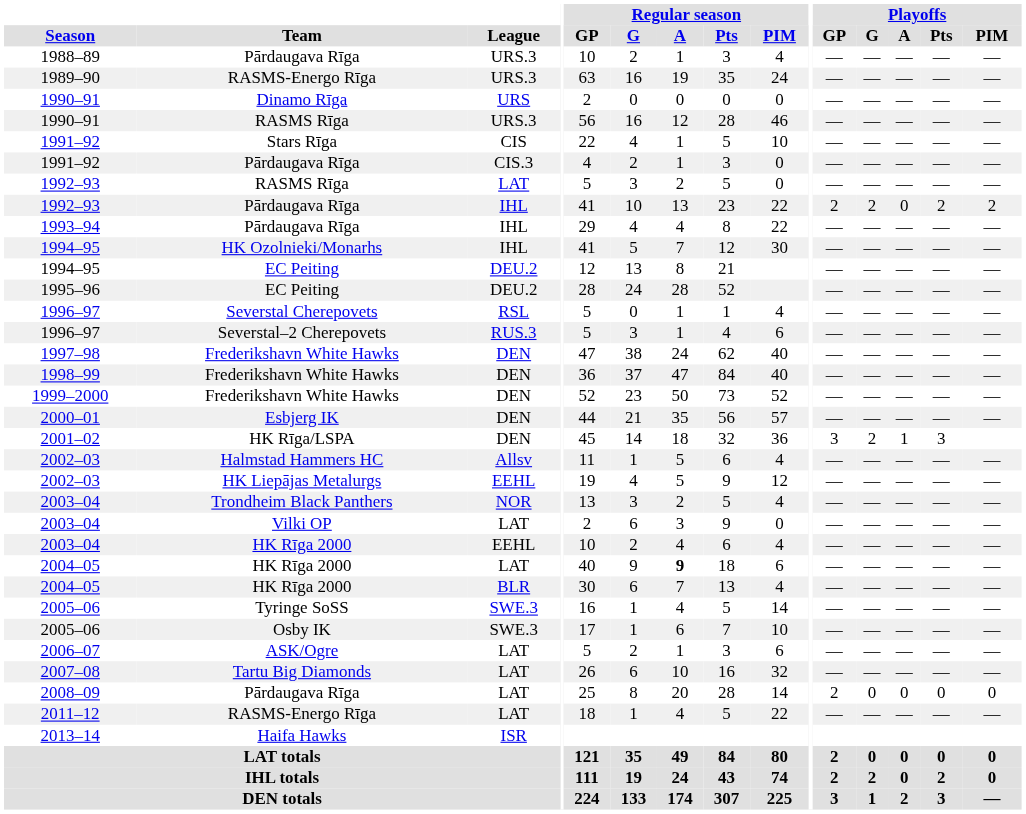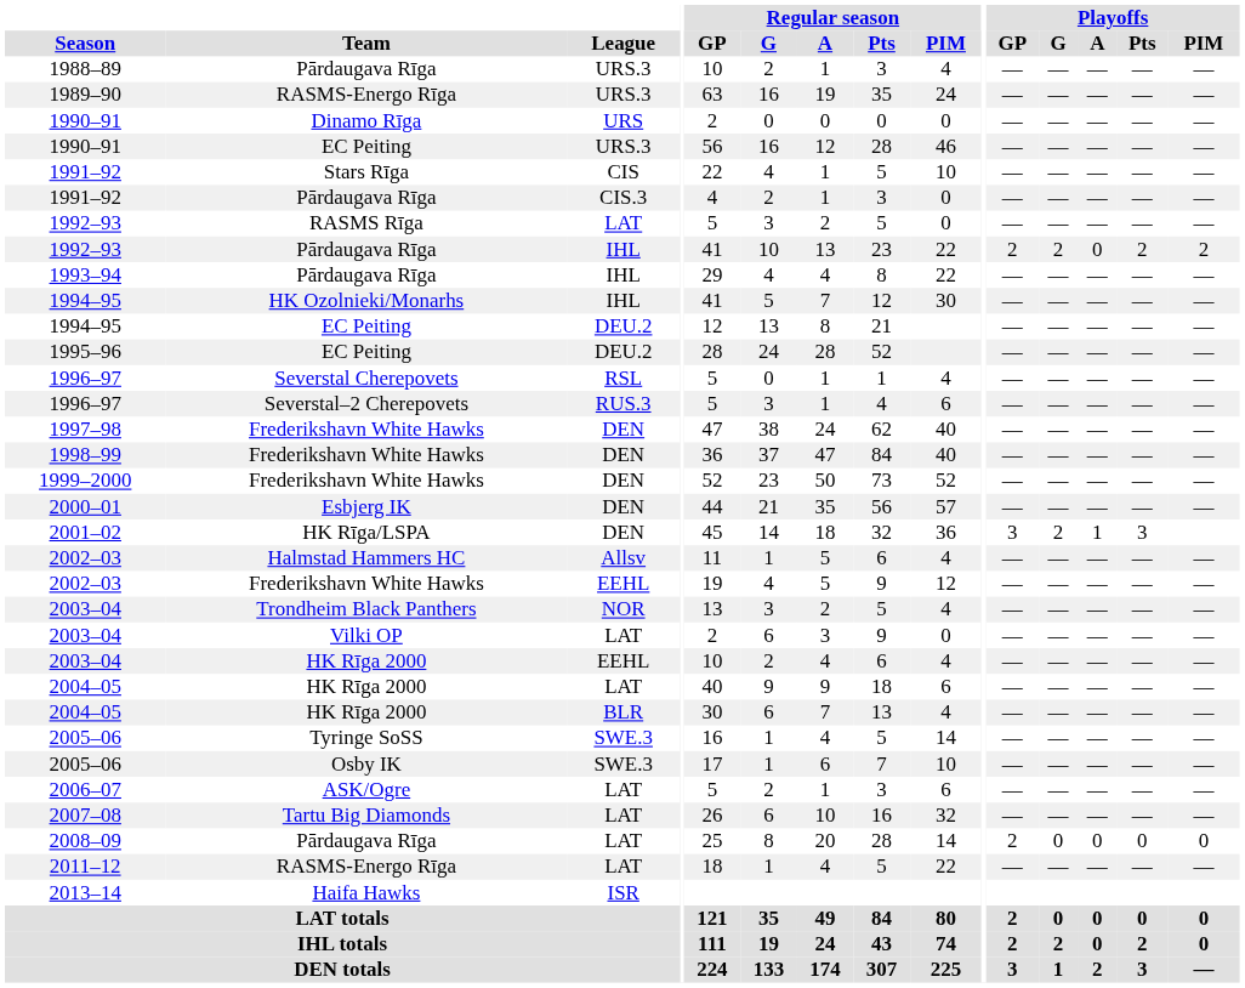 <table border="0" cellpadding="1" cellspacing="0" style="text-align:center; width:60em">
 <tr bgcolor="#e0e0e0">
 <th colspan="3" bgcolor="#ffffff"></th>
 <th rowspan="99" bgcolor="#ffffff"></th>
 <th colspan="5"><a href='#'>Regular season</a></th>
 <th rowspan="99" bgcolor="#ffffff"></th>
 <th colspan="5"><a href='#'>Playoffs</a></th>
 </tr>
 <tr bgcolor="#e0e0e0">
 <th><a href='#'>Season</a></th>
 <th>Team</th>
 <th>League</th>
 <th>GP</th>
 <th><a href='#'>G</a></th>
 <th><a href='#'>A</a></th>
 <th><a href='#'>Pts</a></th>
 <th><a href='#'>PIM</a></th>
 <th>GP</th>
 <th>G</th>
 <th>A</th>
 <th>Pts</th>
 <th>PIM</th>
 </tr>
 <tr>
 <td>1988–89</td>
 <td>Pārdaugava Rīga</td>
 <td>URS.3</td>
 <td>10</td>
 <td>2</td>
 <td>1</td>
 <td>3</td>
 <td>4</td>
 <td>—</td>
 <td>—</td>
 <td>—</td>
 <td>—</td>
 <td>—</td>
 </tr>
 <tr bgcolor="#f0f0f0">
 <td>1989–90</td>
 <td>RASMS-Energo Rīga</td>
 <td>URS.3</td>
 <td>63</td>
 <td>16</td>
 <td>19</td>
 <td>35</td>
 <td>24</td>
 <td>—</td>
 <td>—</td>
 <td>—</td>
 <td>—</td>
 <td>—</td>
 </tr>
 <tr>
 <td><a href='#'>1990–91</a></td>
 <td><a href='#'>Dinamo Rīga</a></td>
 <td><a href='#'>URS</a></td>
 <td>2</td>
 <td>0</td>
 <td>0</td>
 <td>0</td>
 <td>0</td>
 <td>—</td>
 <td>—</td>
 <td>—</td>
 <td>—</td>
 <td>—</td>
 </tr>
 <tr bgcolor="#f0f0f0">
 <td>1990–91</td>
-<td>RASMS Rīga</td>
+<td>EC Peiting</td>
 <td>URS.3</td>
 <td>56</td>
 <td>16</td>
 <td>12</td>
 <td>28</td>
 <td>46</td>
 <td>—</td>
 <td>—</td>
 <td>—</td>
 <td>—</td>
 <td>—</td>
 </tr>
 <tr>
 <td><a href='#'>1991–92</a></td>
 <td>Stars Rīga</td>
 <td>CIS</td>
 <td>22</td>
 <td>4</td>
 <td>1</td>
 <td>5</td>
 <td>10</td>
 <td>—</td>
 <td>—</td>
 <td>—</td>
 <td>—</td>
 <td>—</td>
 </tr>
 <tr bgcolor="#f0f0f0">
 <td>1991–92</td>
 <td>Pārdaugava Rīga</td>
 <td>CIS.3</td>
 <td>4</td>
 <td>2</td>
 <td>1</td>
 <td>3</td>
 <td>0</td>
 <td>—</td>
 <td>—</td>
 <td>—</td>
 <td>—</td>
 <td>—</td>
 </tr>
 <tr>
 <td><a href='#'>1992–93</a></td>
 <td>RASMS Rīga</td>
 <td><a href='#'>LAT</a></td>
 <td>5</td>
 <td>3</td>
 <td>2</td>
 <td>5</td>
 <td>0</td>
 <td>—</td>
 <td>—</td>
 <td>—</td>
 <td>—</td>
 <td>—</td>
 </tr>
 <tr bgcolor="#f0f0f0">
 <td><a href='#'>1992–93</a></td>
 <td>Pārdaugava Rīga</td>
 <td><a href='#'>IHL</a></td>
 <td>41</td>
 <td>10</td>
 <td>13</td>
 <td>23</td>
 <td>22</td>
 <td>2</td>
 <td>2</td>
 <td>0</td>
 <td>2</td>
 <td>2</td>
 </tr>
 <tr>
 <td><a href='#'>1993–94</a></td>
 <td>Pārdaugava Rīga</td>
 <td>IHL</td>
 <td>29</td>
 <td>4</td>
 <td>4</td>
 <td>8</td>
 <td>22</td>
 <td>—</td>
 <td>—</td>
 <td>—</td>
 <td>—</td>
 <td>—</td>
 </tr>
 <tr bgcolor="#f0f0f0">
 <td><a href='#'>1994–95</a></td>
 <td><a href='#'>HK Ozolnieki/Monarhs</a></td>
 <td>IHL</td>
 <td>41</td>
 <td>5</td>
 <td>7</td>
 <td>12</td>
 <td>30</td>
 <td>—</td>
 <td>—</td>
 <td>—</td>
 <td>—</td>
 <td>—</td>
 </tr>
 <tr>
 <td>1994–95</td>
 <td><a href='#'>EC Peiting</a></td>
 <td><a href='#'>DEU.2</a></td>
 <td>12</td>
 <td>13</td>
 <td>8</td>
 <td>21</td>
 <td></td>
 <td>—</td>
 <td>—</td>
 <td>—</td>
 <td>—</td>
 <td>—</td>
 </tr>
 <tr bgcolor="#f0f0f0">
 <td>1995–96</td>
 <td>EC Peiting</td>
 <td>DEU.2</td>
 <td>28</td>
 <td>24</td>
 <td>28</td>
 <td>52</td>
 <td></td>
 <td>—</td>
 <td>—</td>
 <td>—</td>
 <td>—</td>
 <td>—</td>
 </tr>
 <tr>
 <td><a href='#'>1996–97</a></td>
 <td><a href='#'>Severstal Cherepovets</a></td>
 <td><a href='#'>RSL</a></td>
 <td>5</td>
 <td>0</td>
 <td>1</td>
 <td>1</td>
 <td>4</td>
 <td>—</td>
 <td>—</td>
 <td>—</td>
 <td>—</td>
 <td>—</td>
 </tr>
 <tr bgcolor="#f0f0f0">
 <td>1996–97</td>
 <td>Severstal–2 Cherepovets</td>
 <td><a href='#'>RUS.3</a></td>
 <td>5</td>
 <td>3</td>
 <td>1</td>
 <td>4</td>
 <td>6</td>
 <td>—</td>
 <td>—</td>
 <td>—</td>
 <td>—</td>
 <td>—</td>
 </tr>
 <tr>
 <td><a href='#'>1997–98</a></td>
 <td><a href='#'>Frederikshavn White Hawks</a></td>
 <td><a href='#'>DEN</a></td>
 <td>47</td>
 <td>38</td>
 <td>24</td>
 <td>62</td>
 <td>40</td>
 <td>—</td>
 <td>—</td>
 <td>—</td>
 <td>—</td>
 <td>—</td>
 </tr>
 <tr bgcolor="#f0f0f0">
 <td><a href='#'>1998–99</a></td>
 <td>Frederikshavn White Hawks</td>
 <td>DEN</td>
 <td>36</td>
 <td>37</td>
 <td>47</td>
 <td>84</td>
 <td>40</td>
 <td>—</td>
 <td>—</td>
 <td>—</td>
 <td>—</td>
 <td>—</td>
 </tr>
 <tr>
 <td><a href='#'>1999–2000</a></td>
 <td>Frederikshavn White Hawks</td>
 <td>DEN</td>
 <td>52</td>
 <td>23</td>
 <td>50</td>
 <td>73</td>
 <td>52</td>
 <td>—</td>
 <td>—</td>
 <td>—</td>
 <td>—</td>
 <td>—</td>
 </tr>
 <tr bgcolor="#f0f0f0">
 <td><a href='#'>2000–01</a></td>
 <td><a href='#'>Esbjerg IK</a></td>
 <td>DEN</td>
 <td>44</td>
 <td>21</td>
 <td>35</td>
 <td>56</td>
 <td>57</td>
 <td>—</td>
 <td>—</td>
 <td>—</td>
 <td>—</td>
 <td>—</td>
 </tr>
 <tr>
 <td><a href='#'>2001–02</a></td>
 <td>HK Rīga/LSPA</td>
 <td>DEN</td>
 <td>45</td>
 <td>14</td>
 <td>18</td>
 <td>32</td>
 <td>36</td>
 <td>3</td>
 <td>2</td>
 <td>1</td>
 <td>3</td>
 <td></td>
 </tr>
 <tr bgcolor="#f0f0f0">
 <td><a href='#'>2002–03</a></td>
 <td><a href='#'>Halmstad Hammers HC</a></td>
 <td><a href='#'>Allsv</a></td>
 <td>11</td>
 <td>1</td>
 <td>5</td>
 <td>6</td>
 <td>4</td>
 <td>—</td>
 <td>—</td>
 <td>—</td>
 <td>—</td>
 <td>—</td>
 </tr>
 <tr>
 <td><a href='#'>2002–03</a></td>
-<td><a href='#'>HK Liepājas Metalurgs</a></td>
+<td>Frederikshavn White Hawks</td>
 <td><a href='#'>EEHL</a></td>
 <td>19</td>
 <td>4</td>
 <td>5</td>
 <td>9</td>
 <td>12</td>
 <td>—</td>
 <td>—</td>
 <td>—</td>
 <td>—</td>
 <td>—</td>
 </tr>
 <tr bgcolor="#f0f0f0">
 <td><a href='#'>2003–04</a></td>
 <td><a href='#'>Trondheim Black Panthers</a></td>
 <td><a href='#'>NOR</a></td>
 <td>13</td>
 <td>3</td>
 <td>2</td>
 <td>5</td>
 <td>4</td>
 <td>—</td>
 <td>—</td>
 <td>—</td>
 <td>—</td>
 <td>—</td>
 </tr>
 <tr>
 <td><a href='#'>2003–04</a></td>
 <td><a href='#'>Vilki OP</a></td>
 <td>LAT</td>
 <td>2</td>
 <td>6</td>
 <td>3</td>
 <td>9</td>
 <td>0</td>
 <td>—</td>
 <td>—</td>
 <td>—</td>
 <td>—</td>
 <td>—</td>
 </tr>
 <tr bgcolor="#f0f0f0">
 <td><a href='#'>2003–04</a></td>
 <td><a href='#'>HK Rīga 2000</a></td>
 <td>EEHL</td>
 <td>10</td>
 <td>2</td>
 <td>4</td>
 <td>6</td>
 <td>4</td>
 <td>—</td>
 <td>—</td>
 <td>—</td>
 <td>—</td>
 <td>—</td>
 </tr>
 <tr>
 <td><a href='#'>2004–05</a></td>
 <td>HK Rīga 2000</td>
 <td>LAT</td>
 <td>40</td>
 <td>9</td>
-<td><strong>9</strong></td>
+<td>9</td>
 <td>18</td>
 <td>6</td>
 <td>—</td>
 <td>—</td>
 <td>—</td>
 <td>—</td>
 <td>—</td>
 </tr>
 <tr bgcolor="#f0f0f0">
 <td><a href='#'>2004–05</a></td>
 <td>HK Rīga 2000</td>
 <td><a href='#'>BLR</a></td>
 <td>30</td>
 <td>6</td>
 <td>7</td>
 <td>13</td>
 <td>4</td>
 <td>—</td>
 <td>—</td>
 <td>—</td>
 <td>—</td>
 <td>—</td>
 </tr>
 <tr>
 <td><a href='#'>2005–06</a></td>
 <td>Tyringe SoSS</td>
 <td><a href='#'>SWE.3</a></td>
 <td>16</td>
 <td>1</td>
 <td>4</td>
 <td>5</td>
 <td>14</td>
 <td>—</td>
 <td>—</td>
 <td>—</td>
 <td>—</td>
 <td>—</td>
 </tr>
 <tr bgcolor="#f0f0f0">
 <td>2005–06</td>
 <td>Osby IK</td>
 <td>SWE.3</td>
 <td>17</td>
 <td>1</td>
 <td>6</td>
 <td>7</td>
 <td>10</td>
 <td>—</td>
 <td>—</td>
 <td>—</td>
 <td>—</td>
 <td>—</td>
 </tr>
 <tr>
 <td><a href='#'>2006–07</a></td>
 <td><a href='#'>ASK/Ogre</a></td>
 <td>LAT</td>
 <td>5</td>
 <td>2</td>
 <td>1</td>
 <td>3</td>
 <td>6</td>
 <td>—</td>
 <td>—</td>
 <td>—</td>
 <td>—</td>
 <td>—</td>
 </tr>
 <tr bgcolor="#f0f0f0">
 <td><a href='#'>2007–08</a></td>
 <td><a href='#'>Tartu Big Diamonds</a></td>
 <td>LAT</td>
 <td>26</td>
 <td>6</td>
 <td>10</td>
 <td>16</td>
 <td>32</td>
 <td>—</td>
 <td>—</td>
 <td>—</td>
 <td>—</td>
 <td>—</td>
 </tr>
 <tr>
 <td><a href='#'>2008–09</a></td>
 <td>Pārdaugava Rīga</td>
 <td>LAT</td>
 <td>25</td>
 <td>8</td>
 <td>20</td>
 <td>28</td>
 <td>14</td>
 <td>2</td>
 <td>0</td>
 <td>0</td>
 <td>0</td>
 <td>0</td>
 </tr>
 <tr bgcolor="#f0f0f0">
 <td><a href='#'>2011–12</a></td>
 <td>RASMS-Energo Rīga</td>
 <td>LAT</td>
 <td>18</td>
 <td>1</td>
 <td>4</td>
 <td>5</td>
 <td>22</td>
 <td>—</td>
 <td>—</td>
 <td>—</td>
 <td>—</td>
 <td>—</td>
 </tr>
 <tr>
 <td><a href='#'>2013–14</a></td>
 <td><a href='#'>Haifa Hawks</a></td>
 <td><a href='#'>ISR</a></td>
 <td></td>
 <td></td>
 <td></td>
 <td></td>
 <td></td>
 <td></td>
 <td></td>
 <td></td>
 <td></td>
 <td></td>
 </tr>
 <tr bgcolor="#e0e0e0">
 <th colspan="3">LAT totals</th>
 <th>121</th>
 <th>35</th>
 <th>49</th>
 <th>84</th>
 <th>80</th>
 <th>2</th>
 <th>0</th>
 <th>0</th>
 <th>0</th>
 <th>0</th>
 </tr>
 <tr bgcolor="#e0e0e0">
 <th colspan="3">IHL totals</th>
 <th>111</th>
 <th>19</th>
 <th>24</th>
 <th>43</th>
 <th>74</th>
 <th>2</th>
 <th>2</th>
 <th>0</th>
 <th>2</th>
 <th>0</th>
 </tr>
 <tr bgcolor="#e0e0e0">
 <th colspan="3">DEN totals</th>
 <th>224</th>
 <th>133</th>
 <th>174</th>
 <th>307</th>
 <th>225</th>
 <th>3</th>
 <th>1</th>
 <th>2</th>
 <th>3</th>
 <th>—</th>
 </tr>
 </table>
